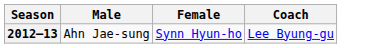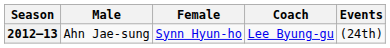 <table class="wikitable">
 <tr>
 <th scope="col">Season</th>
 <th scope="col">Male</th>
 <th scope="col">Female</th>
 <th scope="col">Coach</th>
+<th scope="col">Events</th>
 </tr>
 <tr>
 <th scope="row">2012–13</th>
 <td>Ahn Jae-sung</td>
 <td><a href='#'>Synn Hyun-ho</a></td>
 <td><a href='#'>Lee Byung-gu</a></td>
+<td> (24th)</td>
 </tr>
 </table>
